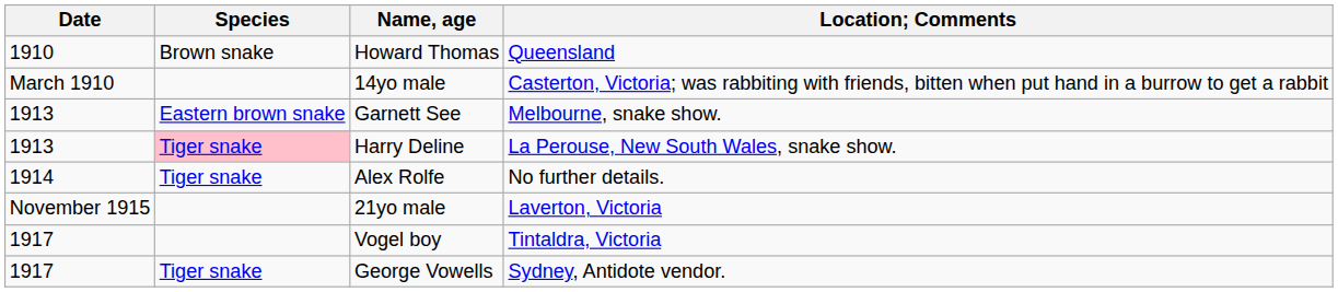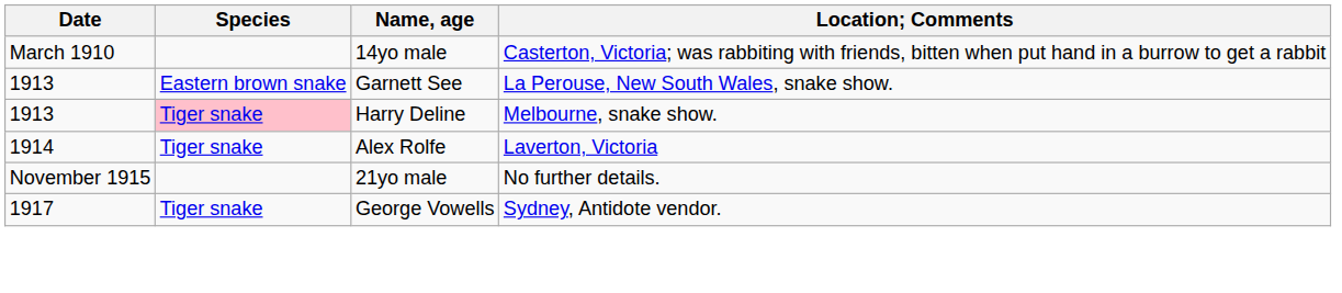 <table class="wikitable sortable">
 <tr>
 <th scope="col">Date</th>
 <th scope="col">Species</th>
 <th scope="col">Name, age</th>
 <th scope="col" class="unsortable">Location; Comments</th>
-</tr>
-<tr>
-<td data-sort-value="1910-01-01">1910</td>
-<td>Brown snake</td>
-<td data-sort-value="thomas, howard">Howard Thomas</td>
-<td><a href='#'>Queensland</a></td>
 </tr>
 <tr>
 <td data-sort-value="1910-03-01">March 1910</td>
 <td></td>
 <td data-sort-value="">14yo male</td>
 <td><a href='#'>Casterton, Victoria</a>; was rabbiting with friends, bitten when put hand in a burrow to get a rabbit</td>
 </tr>
 <tr>
 <td data-sort-value="1913-01-01">1913</td>
 <td><a href='#'>Eastern brown snake</a></td>
 <td data-sort-value="see, garnett">Garnett See</td>
-<td><a href='#'>Melbourne</a>, snake show.</td>
+<td><a href='#'>La Perouse, New South Wales</a>, snake show.</td>
 </tr>
 <tr>
 <td data-sort-value="1913-01-01">1913</td>
 <td style="background: pink;"><a href='#'>Tiger snake</a></td>
 <td data-sort-value="deline, harry">Harry Deline</td>
-<td><a href='#'>La Perouse, New South Wales</a>, snake show.</td>
+<td><a href='#'>Melbourne</a>, snake show.</td>
 </tr>
 <tr>
 <td data-sort-value="1914-01-01">1914</td>
 <td><a href='#'>Tiger snake</a></td>
 <td data-sort-value="rolfe, alex">Alex Rolfe</td>
-<td>No further details.</td>
+<td><a href='#'>Laverton, Victoria</a></td>
 </tr>
 <tr>
 <td data-sort-value="1915-11-01">November 1915</td>
 <td></td>
 <td data-sort-value="">21yo male</td>
-<td><a href='#'>Laverton, Victoria</a></td>
-</tr>
-<tr>
-<td data-sort-value="1917-01-01">1917</td>
-<td></td>
-<td data-sort-value="vogel">Vogel boy</td>
-<td><a href='#'>Tintaldra, Victoria</a></td>
+<td>No further details.</td>
 </tr>
 <tr>
 <td data-sort-value="1917-01-01">1917</td>
 <td><a href='#'>Tiger snake</a></td>
 <td data-sort-value="vowells, george">George Vowells</td>
 <td><a href='#'>Sydney</a>, Antidote vendor.</td>
 </tr>
 </table>
